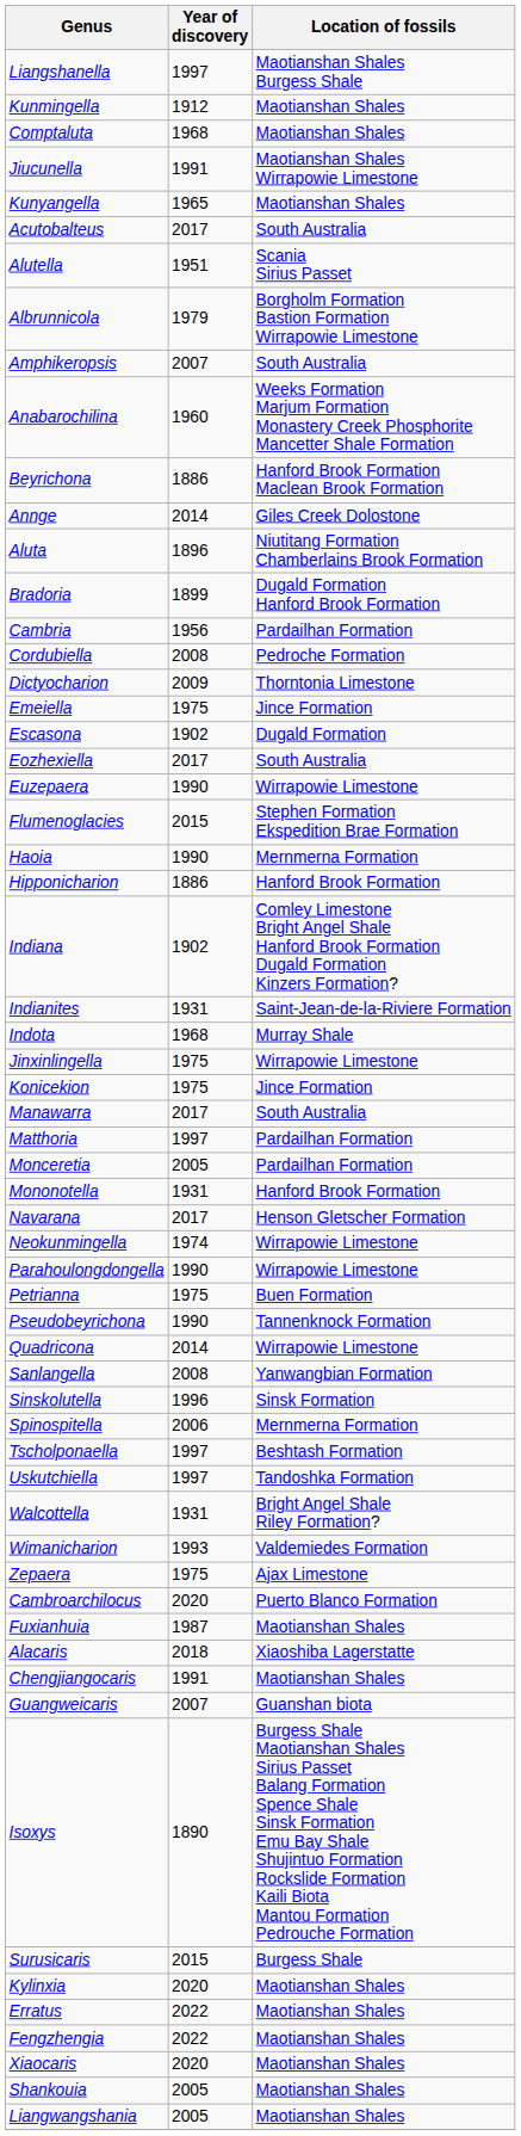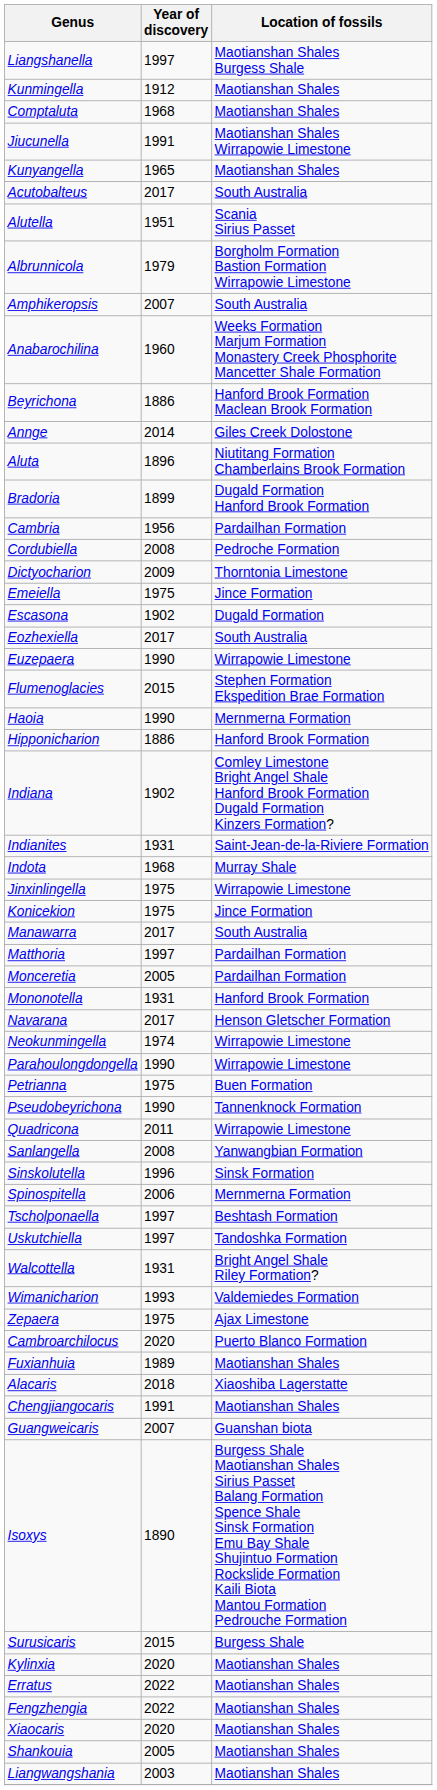 <table class="wikitable">
 <tr>
 <th>Genus</th>
 <th>Year of<br>discovery</th>
 <th>Location of fossils</th>
 </tr>
 <tr>
 <td><em><a href='#'>Liangshanella</a></em></td>
 <td>1997</td>
 <td><a href='#'>Maotianshan Shales</a><br><a href='#'>Burgess Shale</a></td>
 </tr>
 <tr>
 <td><em><a href='#'>Kunmingella</a></em></td>
 <td>1912</td>
 <td><a href='#'>Maotianshan Shales</a></td>
 </tr>
 <tr>
 <td><em><a href='#'>Comptaluta</a></em></td>
 <td>1968</td>
 <td><a href='#'>Maotianshan Shales</a></td>
 </tr>
 <tr>
 <td><em><a href='#'>Jiucunella</a></em></td>
 <td>1991</td>
 <td><a href='#'>Maotianshan Shales</a><br><a href='#'>Wirrapowie Limestone</a></td>
 </tr>
 <tr>
 <td><em><a href='#'>Kunyangella</a></em></td>
 <td>1965</td>
 <td><a href='#'>Maotianshan Shales</a></td>
 </tr>
 <tr>
 <td><em><a href='#'>Acutobalteus</a></em></td>
 <td>2017</td>
 <td><a href='#'>South Australia</a></td>
 </tr>
 <tr>
 <td><em><a href='#'>Alutella</a></em></td>
 <td>1951</td>
 <td><a href='#'>Scania</a><br><a href='#'>Sirius Passet</a></td>
 </tr>
 <tr>
 <td><em><a href='#'>Albrunnicola</a></em></td>
 <td>1979</td>
 <td><a href='#'>Borgholm Formation</a><br><a href='#'>Bastion Formation</a><br><a href='#'>Wirrapowie Limestone</a></td>
 </tr>
 <tr>
 <td><em><a href='#'>Amphikeropsis</a></em></td>
 <td>2007</td>
 <td><a href='#'>South Australia</a></td>
 </tr>
 <tr>
 <td><em><a href='#'>Anabarochilina</a></em></td>
 <td>1960</td>
 <td><a href='#'>Weeks Formation</a><br><a href='#'>Marjum Formation</a><br><a href='#'>Monastery Creek Phosphorite</a><br><a href='#'>Mancetter Shale Formation</a></td>
 </tr>
 <tr>
 <td><em><a href='#'>Beyrichona</a></em></td>
 <td>1886</td>
 <td><a href='#'>Hanford Brook Formation</a><br><a href='#'>Maclean Brook Formation</a></td>
 </tr>
 <tr>
 <td><em><a href='#'>Annge</a></em></td>
 <td>2014</td>
 <td><a href='#'>Giles Creek Dolostone</a></td>
 </tr>
 <tr>
 <td><em><a href='#'>Aluta</a></em></td>
 <td>1896</td>
 <td><a href='#'>Niutitang Formation</a><br><a href='#'>Chamberlains Brook Formation</a></td>
 </tr>
 <tr>
 <td><em><a href='#'>Bradoria</a></em></td>
 <td>1899</td>
 <td><a href='#'>Dugald Formation</a><br><a href='#'>Hanford Brook Formation</a></td>
 </tr>
 <tr>
 <td><em><a href='#'>Cambria</a></em></td>
 <td>1956</td>
 <td><a href='#'>Pardailhan Formation</a></td>
 </tr>
 <tr>
 <td><em><a href='#'>Cordubiella</a></em></td>
 <td>2008</td>
 <td><a href='#'>Pedroche Formation</a></td>
 </tr>
 <tr>
 <td><em><a href='#'>Dictyocharion</a></em></td>
 <td>2009</td>
 <td><a href='#'>Thorntonia Limestone</a></td>
 </tr>
 <tr>
 <td><em><a href='#'>Emeiella</a></em></td>
 <td>1975</td>
 <td><a href='#'>Jince Formation</a></td>
 </tr>
 <tr>
 <td><em><a href='#'>Escasona</a></em></td>
 <td>1902</td>
 <td><a href='#'>Dugald Formation</a></td>
 </tr>
 <tr>
 <td><em><a href='#'>Eozhexiella</a></em></td>
 <td>2017</td>
 <td><a href='#'>South Australia</a></td>
 </tr>
 <tr>
 <td><em><a href='#'>Euzepaera</a></em></td>
 <td>1990</td>
 <td><a href='#'>Wirrapowie Limestone</a></td>
 </tr>
 <tr>
 <td><em><a href='#'>Flumenoglacies</a></em></td>
 <td>2015</td>
 <td><a href='#'>Stephen Formation</a><br><a href='#'>Ekspedition Brae Formation</a></td>
 </tr>
 <tr>
 <td><em><a href='#'>Haoia</a></em></td>
 <td>1990</td>
 <td><a href='#'>Mernmerna Formation</a></td>
 </tr>
 <tr>
 <td><em><a href='#'>Hipponicharion</a></em></td>
 <td>1886</td>
 <td><a href='#'>Hanford Brook Formation</a></td>
 </tr>
 <tr>
 <td><em><a href='#'>Indiana</a></em></td>
 <td>1902</td>
 <td><a href='#'>Comley Limestone</a><br><a href='#'>Bright Angel Shale</a><br><a href='#'>Hanford Brook Formation</a><br><a href='#'>Dugald Formation</a><br><a href='#'>Kinzers Formation</a>?</td>
 </tr>
 <tr>
 <td><em><a href='#'>Indianites</a></em></td>
 <td>1931</td>
 <td><a href='#'>Saint-Jean-de-la-Riviere Formation</a></td>
 </tr>
 <tr>
 <td><em><a href='#'>Indota</a></em></td>
 <td>1968</td>
 <td><a href='#'>Murray Shale</a></td>
 </tr>
 <tr>
 <td><em><a href='#'>Jinxinlingella</a></em></td>
 <td>1975</td>
 <td><a href='#'>Wirrapowie Limestone</a></td>
 </tr>
 <tr>
 <td><em><a href='#'>Konicekion</a></em></td>
 <td>1975</td>
 <td><a href='#'>Jince Formation</a></td>
 </tr>
 <tr>
 <td><em><a href='#'>Manawarra</a></em></td>
 <td>2017</td>
 <td><a href='#'>South Australia</a></td>
 </tr>
 <tr>
 <td><em><a href='#'>Matthoria</a></em></td>
 <td>1997</td>
 <td><a href='#'>Pardailhan Formation</a></td>
 </tr>
 <tr>
 <td><em><a href='#'>Monceretia</a></em></td>
 <td>2005</td>
 <td><a href='#'>Pardailhan Formation</a></td>
 </tr>
 <tr>
 <td><em><a href='#'>Mononotella</a></em></td>
 <td>1931</td>
 <td><a href='#'>Hanford Brook Formation</a></td>
 </tr>
 <tr>
 <td><em><a href='#'>Navarana</a></em></td>
 <td>2017</td>
 <td><a href='#'>Henson Gletscher Formation</a></td>
 </tr>
 <tr>
 <td><em><a href='#'>Neokunmingella</a></em></td>
 <td>1974</td>
 <td><a href='#'>Wirrapowie Limestone</a></td>
 </tr>
 <tr>
 <td><em><a href='#'>Parahoulongdongella</a></em></td>
 <td>1990</td>
 <td><a href='#'>Wirrapowie Limestone</a></td>
 </tr>
 <tr>
 <td><em><a href='#'>Petrianna</a></em></td>
 <td>1975</td>
 <td><a href='#'>Buen Formation</a></td>
 </tr>
 <tr>
 <td><em><a href='#'>Pseudobeyrichona</a></em></td>
 <td>1990</td>
 <td><a href='#'>Tannenknock Formation</a></td>
 </tr>
 <tr>
 <td><em><a href='#'>Quadricona</a></em></td>
-<td>2014</td>
+<td>2011</td>
 <td><a href='#'>Wirrapowie Limestone</a></td>
 </tr>
 <tr>
 <td><em><a href='#'>Sanlangella</a></em></td>
 <td>2008</td>
 <td><a href='#'>Yanwangbian Formation</a></td>
 </tr>
 <tr>
 <td><em><a href='#'>Sinskolutella</a></em></td>
 <td>1996</td>
 <td><a href='#'>Sinsk Formation</a></td>
 </tr>
 <tr>
 <td><em><a href='#'>Spinospitella</a></em></td>
 <td>2006</td>
 <td><a href='#'>Mernmerna Formation</a></td>
 </tr>
 <tr>
 <td><em><a href='#'>Tscholponaella</a></em></td>
 <td>1997</td>
 <td><a href='#'>Beshtash Formation</a></td>
 </tr>
 <tr>
 <td><em><a href='#'>Uskutchiella</a></em></td>
 <td>1997</td>
 <td><a href='#'>Tandoshka Formation</a></td>
 </tr>
 <tr>
 <td><em><a href='#'>Walcottella</a></em></td>
 <td>1931</td>
 <td><a href='#'>Bright Angel Shale</a><br><a href='#'>Riley Formation</a>?</td>
 </tr>
 <tr>
 <td><em><a href='#'>Wimanicharion</a></em></td>
 <td>1993</td>
 <td><a href='#'>Valdemiedes Formation</a></td>
 </tr>
 <tr>
 <td><em><a href='#'>Zepaera</a></em></td>
 <td>1975</td>
 <td><a href='#'>Ajax Limestone</a></td>
 </tr>
 <tr>
 <td><em><a href='#'>Cambroarchilocus</a></em></td>
 <td>2020</td>
 <td><a href='#'>Puerto Blanco Formation</a></td>
 </tr>
 <tr>
 <td><em><a href='#'>Fuxianhuia</a></em></td>
-<td>1987</td>
+<td>1989</td>
 <td><a href='#'>Maotianshan Shales</a></td>
 </tr>
 <tr>
 <td><em><a href='#'>Alacaris</a></em></td>
 <td>2018</td>
 <td><a href='#'>Xiaoshiba Lagerstatte</a></td>
 </tr>
 <tr>
 <td><em><a href='#'>Chengjiangocaris</a></em></td>
 <td>1991</td>
 <td><a href='#'>Maotianshan Shales</a></td>
 </tr>
 <tr>
 <td><em><a href='#'>Guangweicaris</a></em></td>
 <td>2007</td>
 <td><a href='#'>Guanshan biota</a></td>
 </tr>
 <tr>
 <td><em><a href='#'>Isoxys</a></em></td>
 <td>1890</td>
 <td><a href='#'>Burgess Shale</a><br><a href='#'>Maotianshan Shales</a><br><a href='#'>Sirius Passet</a><br><a href='#'>Balang Formation</a><br><a href='#'>Spence Shale</a><br><a href='#'>Sinsk Formation</a><br><a href='#'>Emu Bay Shale</a><br><a href='#'>Shujintuo Formation</a><br><a href='#'>Rockslide Formation</a><br><a href='#'>Kaili Biota</a><br><a href='#'>Mantou Formation</a><br><a href='#'>Pedrouche Formation</a></td>
 </tr>
 <tr>
 <td><em><a href='#'>Surusicaris</a></em></td>
 <td>2015</td>
 <td><a href='#'>Burgess Shale</a></td>
 </tr>
 <tr>
 <td><em><a href='#'>Kylinxia</a></em></td>
 <td>2020</td>
 <td><a href='#'>Maotianshan Shales</a></td>
 </tr>
 <tr>
 <td><em><a href='#'>Erratus</a></em></td>
 <td>2022</td>
 <td><a href='#'>Maotianshan Shales</a></td>
 </tr>
 <tr>
 <td><em><a href='#'>Fengzhengia</a></em></td>
 <td>2022</td>
 <td><a href='#'>Maotianshan Shales</a></td>
 </tr>
 <tr>
 <td><em><a href='#'>Xiaocaris</a></em></td>
 <td>2020</td>
 <td><a href='#'>Maotianshan Shales</a></td>
 </tr>
 <tr>
 <td><em><a href='#'>Shankouia</a></em></td>
 <td>2005</td>
 <td><a href='#'>Maotianshan Shales</a></td>
 </tr>
 <tr>
 <td><em><a href='#'>Liangwangshania</a></em></td>
-<td>2005</td>
+<td>2003</td>
 <td><a href='#'>Maotianshan Shales</a></td>
 </tr>
 <tr>
 </tr>
 </table>
